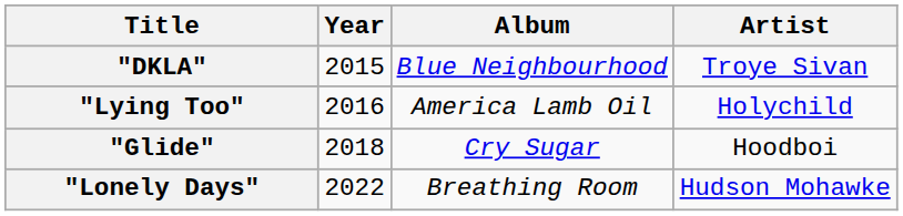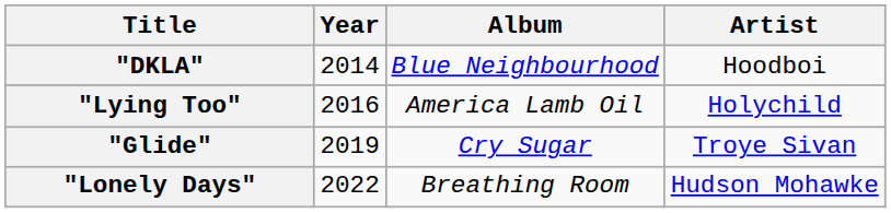 <table class="wikitable plainrowheaders" style="text-align:center">
 <tr>
 <th scope="col" style="width:12em;">Title</th>
 <th scope="col">Year</th>
 <th scope="col">Album</th>
 <th scope="col">Artist</th>
 </tr>
 <tr>
 <th scope="row">"DKLA"</th>
-<td>2015</td>
+<td>2014</td>
 <td><em><a href='#'>Blue Neighbourhood</a></em></td>
-<td><a href='#'>Troye Sivan</a></td>
+<td>Hoodboi</td>
 </tr>
 <tr>
 <th scope="row">"Lying Too"</th>
 <td>2016</td>
 <td><em>America Lamb Oil</em></td>
 <td><a href='#'>Holychild</a></td>
 </tr>
 <tr>
 <th scope="row">"Glide"</th>
-<td>2018</td>
+<td>2019</td>
 <td><em><a href='#'>Cry Sugar</a></em></td>
-<td>Hoodboi</td>
+<td><a href='#'>Troye Sivan</a></td>
 </tr>
 <tr>
 <th scope="row">"Lonely Days"</th>
 <td>2022</td>
 <td><em>Breathing Room</em></td>
 <td><a href='#'>Hudson Mohawke</a></td>
 </tr>
 </table>
